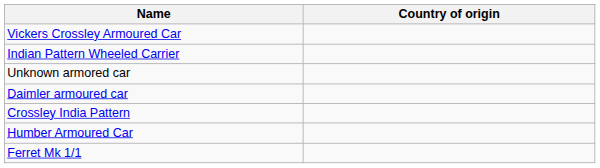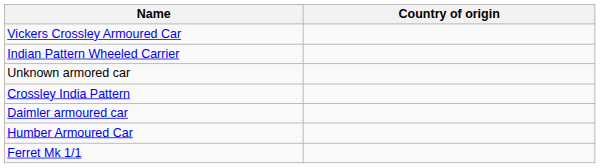 <table class=wikitable border="0" width="60%">
 <tr>
 <th width="5%">Name</th>
 <th width="5%">Country of origin</th>
 </tr>
 <tr>
 <td><a href='#'>Vickers Crossley Armoured Car</a></td>
 <td></td>
 </tr>
 <tr>
 <td><a href='#'>Indian Pattern Wheeled Carrier</a></td>
 <td></td>
 </tr>
 <tr>
 <td>Unknown armored car</td>
 <td></td>
 </tr>
 <tr>
-<td><a href='#'>Daimler armoured car</a></td>
+<td><a href='#'>Crossley India Pattern</a></td>
 <td></td>
 </tr>
 <tr>
-<td><a href='#'>Crossley India Pattern</a></td>
+<td><a href='#'>Daimler armoured car</a></td>
 <td></td>
 </tr>
 <tr>
 <td><a href='#'>Humber Armoured Car</a></td>
 <td></td>
 </tr>
 <tr>
 <td><a href='#'>Ferret Mk 1/1</a></td>
 <td></td>
 </tr>
 </table>
